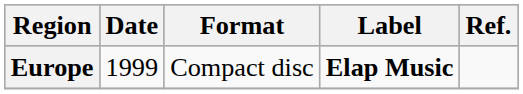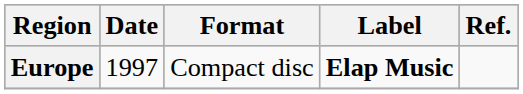 <table class="wikitable plainrowheaders">
 <tr>
 <th scope="col">Region</th>
 <th scope="col">Date</th>
 <th scope="col">Format</th>
 <th scope="col">Label</th>
 <th scope="col">Ref.</th>
 </tr>
 <tr>
 <th scope="row">Europe</th>
-<td>1999</td>
+<td>1997</td>
 <td>Compact disc</td>
 <td><strong>Elap Music</strong></td>
 <td></td>
 </tr>
 <tr>
 </tr>
 </table>
